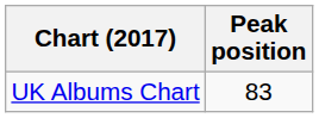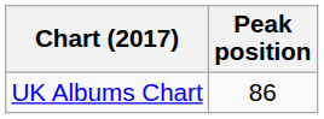 <table class="wikitable sortable plainrowheaders" style="text-align:center">
 <tr>
 <th scope="col">Chart (2017)</th>
 <th scope="col">Peak<br> position</th>
 </tr>
 <tr>
 <td><a href='#'>UK Albums Chart</a></td>
-<td style="text-align:center;">83</td>
+<td style="text-align:center;">86</td>
 </tr>
 </table>
